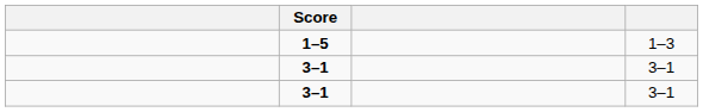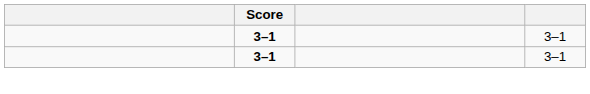 <table class="wikitable" style="text-align: center; ">
 <tr>
 <th align="right" width="270"></th>
 <th width="65">Score</th>
 <th align="left" width="270"></th>
 <th width="65"></th>
-</tr>
-<tr>
-<td align="left"></td>
-<td><strong>1–5</strong></td>
-<td align="left"><strong></strong></td>
-<td>1–3 <strong></strong></td>
 </tr>
 <tr>
 <td align="left"><strong></strong></td>
 <td><strong>3–1</strong></td>
 <td align="left"></td>
 <td>3–1 <strong></strong></td>
 </tr>
 <tr>
 <td align="left"><strong></strong></td>
 <td><strong>3–1</strong></td>
 <td align="left"></td>
 <td>3–1 <strong></strong></td>
 </tr>
 </table>
